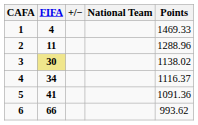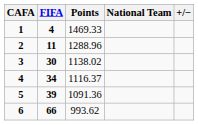 <table class="wikitable" style="text-align: center;">
 <tr>
 <th>CAFA</th>
 <th><a href='#'>FIFA</a></th>
+<th>Points</th>
+<th>National Team</th>
 <th>+/−</th>
-<th>National Team</th>
-<th>Points</th>
 </tr>
 <tr>
 <td><strong>1</strong></td>
 <td><strong>4</strong></td>
+<td>1469.33</td>
+<td align=left></td>
 <td></td>
-<td align=left></td>
-<td>1469.33</td>
 </tr>
 <tr>
 <td><strong>2</strong></td>
 <td><strong>11</strong></td>
+<td>1288.96</td>
+<td align=left></td>
 <td></td>
-<td align=left></td>
-<td>1288.96</td>
 </tr>
 <tr>
 <td><strong>3</strong></td>
-<td style="background: khaki;"><strong>30</strong></td>
+<td><strong>30</strong></td>
+<td>1138.02</td>
+<td align=left></td>
 <td></td>
-<td align=left></td>
-<td>1138.02</td>
 </tr>
 <tr>
 <td><strong>4</strong></td>
 <td><strong>34</strong></td>
+<td>1116.37</td>
+<td align=left></td>
 <td></td>
-<td align=left></td>
-<td>1116.37</td>
 </tr>
 <tr>
 <td><strong>5</strong></td>
-<td><strong>41</strong></td>
+<td><strong>39</strong></td>
+<td>1091.36</td>
+<td align=left></td>
 <td></td>
-<td align=left></td>
-<td>1091.36</td>
 </tr>
 <tr>
 <td><strong>6</strong></td>
 <td><strong>66</strong></td>
+<td>993.62</td>
+<td align=left></td>
 <td></td>
-<td align=left></td>
-<td>993.62</td>
 </tr>
 </table>
